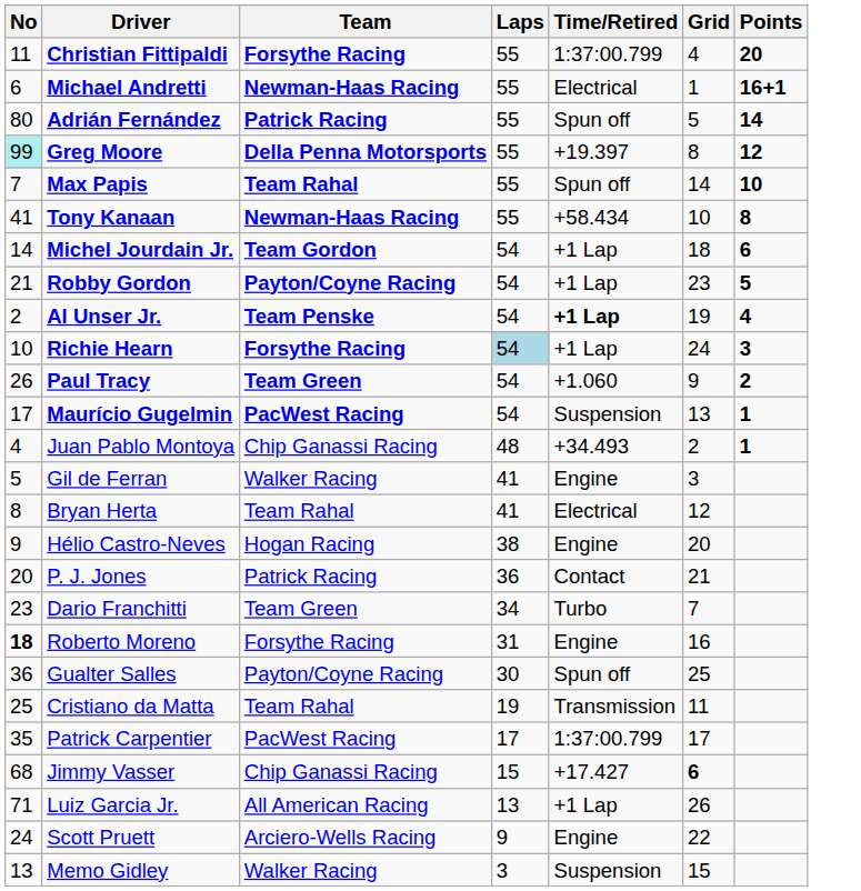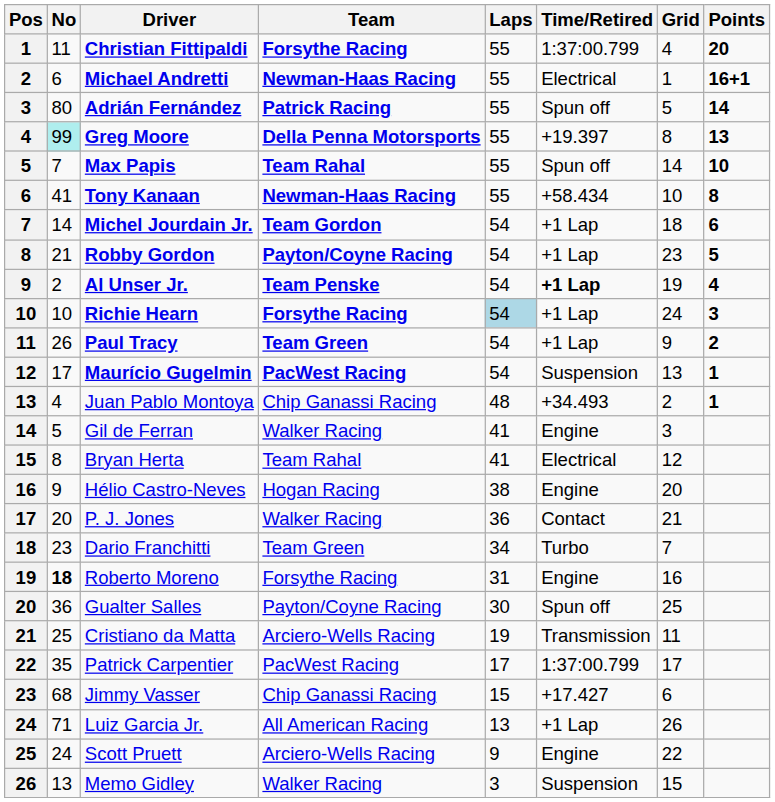 <table class="wikitable" style="font-size:95%;">
 <tr>
+<th>Pos</th>
 <th>No</th>
 <th>Driver</th>
 <th>Team</th>
 <th>Laps</th>
 <th>Time/Retired</th>
 <th>Grid</th>
 <th>Points</th>
 </tr>
 <tr>
+<th>1</th>
 <td>11</td>
 <td> <strong><a href='#'>Christian Fittipaldi</a></strong></td>
 <td><strong><a href='#'>Forsythe Racing</a></strong></td>
 <td>55</td>
 <td>1:37:00.799</td>
 <td>4</td>
 <td><strong>20</strong></td>
 </tr>
 <tr>
+<th>2</th>
 <td>6</td>
 <td> <strong><a href='#'>Michael Andretti</a></strong></td>
 <td><strong><a href='#'>Newman-Haas Racing</a></strong></td>
 <td>55</td>
 <td>Electrical</td>
 <td>1</td>
 <td><strong>16+1</strong></td>
 </tr>
 <tr>
+<th>3</th>
 <td>80</td>
 <td> <strong><a href='#'>Adrián Fernández</a></strong></td>
 <td><strong><a href='#'>Patrick Racing</a></strong></td>
 <td>55</td>
 <td>Spun off</td>
 <td>5</td>
 <td><strong>14</strong></td>
 </tr>
 <tr>
+<th>4</th>
 <td style="background: paleturquoise;">99</td>
 <td> <strong><a href='#'>Greg Moore</a></strong></td>
 <td><strong><a href='#'>Della Penna Motorsports</a></strong></td>
 <td>55</td>
 <td>+19.397</td>
 <td>8</td>
-<td><strong>12</strong></td>
+<td><strong>13</strong></td>
 </tr>
 <tr>
+<th>5</th>
 <td>7</td>
 <td> <strong><a href='#'>Max Papis</a></strong></td>
 <td><strong><a href='#'>Team Rahal</a></strong></td>
 <td>55</td>
 <td>Spun off</td>
 <td>14</td>
 <td><strong>10</strong></td>
 </tr>
 <tr>
+<th>6</th>
 <td>41</td>
 <td> <strong><a href='#'>Tony Kanaan</a></strong></td>
 <td><strong><a href='#'>Newman-Haas Racing</a></strong></td>
 <td>55</td>
 <td>+58.434</td>
 <td>10</td>
 <td><strong>8</strong></td>
 </tr>
 <tr>
+<th>7</th>
 <td>14</td>
 <td> <strong><a href='#'>Michel Jourdain Jr.</a></strong></td>
 <td><strong><a href='#'>Team Gordon</a></strong></td>
 <td>54</td>
 <td>+1 Lap</td>
 <td>18</td>
 <td><strong>6</strong></td>
 </tr>
 <tr>
+<th>8</th>
 <td>21</td>
 <td> <strong><a href='#'>Robby Gordon</a></strong></td>
 <td><strong><a href='#'>Payton/Coyne Racing</a></strong></td>
 <td>54</td>
 <td>+1 Lap</td>
 <td>23</td>
 <td><strong>5</strong></td>
 </tr>
 <tr>
+<th>9</th>
 <td>2</td>
 <td> <strong><a href='#'>Al Unser Jr.</a></strong></td>
 <td><strong><a href='#'>Team Penske</a></strong></td>
 <td>54</td>
 <td><strong>+1 Lap</strong></td>
 <td>19</td>
 <td><strong>4</strong></td>
 </tr>
 <tr>
+<th>10</th>
 <td>10</td>
 <td> <strong><a href='#'>Richie Hearn</a></strong></td>
 <td><strong><a href='#'>Forsythe Racing</a></strong></td>
 <td style="background: lightblue;">54</td>
 <td>+1 Lap</td>
 <td>24</td>
 <td><strong>3</strong></td>
 </tr>
 <tr>
+<th>11</th>
 <td>26</td>
 <td> <strong><a href='#'>Paul Tracy</a></strong></td>
 <td><strong><a href='#'>Team Green</a></strong></td>
 <td>54</td>
-<td>+1.060</td>
+<td>+1 Lap</td>
 <td>9</td>
 <td><strong>2</strong></td>
 </tr>
 <tr>
+<th>12</th>
 <td>17</td>
 <td> <strong><a href='#'>Maurício Gugelmin</a></strong></td>
 <td><strong><a href='#'>PacWest Racing</a></strong></td>
 <td>54</td>
 <td>Suspension</td>
 <td>13</td>
 <td><strong>1</strong></td>
 </tr>
 <tr>
+<th>13</th>
 <td>4</td>
 <td> <a href='#'>Juan Pablo Montoya</a></td>
 <td><a href='#'>Chip Ganassi Racing</a></td>
 <td>48</td>
 <td>+34.493</td>
 <td>2</td>
 <td><strong>1</strong></td>
 </tr>
 <tr>
+<th>14</th>
 <td>5</td>
 <td> <a href='#'>Gil de Ferran</a></td>
 <td><a href='#'>Walker Racing</a></td>
 <td>41</td>
 <td>Engine</td>
 <td>3</td>
 <td></td>
 </tr>
 <tr>
+<th>15</th>
 <td>8</td>
 <td> <a href='#'>Bryan Herta</a></td>
 <td><a href='#'>Team Rahal</a></td>
 <td>41</td>
 <td>Electrical</td>
 <td>12</td>
 <td></td>
 </tr>
 <tr>
+<th>16</th>
 <td>9</td>
 <td> <a href='#'>Hélio Castro-Neves</a></td>
 <td><a href='#'>Hogan Racing</a></td>
 <td>38</td>
 <td>Engine</td>
 <td>20</td>
 <td></td>
 </tr>
 <tr>
+<th>17</th>
 <td>20</td>
 <td> <a href='#'>P. J. Jones</a></td>
-<td><a href='#'>Patrick Racing</a></td>
+<td><a href='#'>Walker Racing</a></td>
 <td>36</td>
 <td>Contact</td>
 <td>21</td>
 <td></td>
 </tr>
 <tr>
+<th>18</th>
 <td>23</td>
 <td> <a href='#'>Dario Franchitti</a></td>
 <td><a href='#'>Team Green</a></td>
 <td>34</td>
 <td>Turbo</td>
 <td>7</td>
 <td></td>
 </tr>
 <tr>
+<th>19</th>
 <td><strong>18</strong></td>
 <td> <a href='#'>Roberto Moreno</a></td>
 <td><a href='#'>Forsythe Racing</a></td>
 <td>31</td>
 <td>Engine</td>
 <td>16</td>
 <td></td>
 </tr>
 <tr>
+<th>20</th>
 <td>36</td>
 <td> <a href='#'>Gualter Salles</a></td>
 <td><a href='#'>Payton/Coyne Racing</a></td>
 <td>30</td>
 <td>Spun off</td>
 <td>25</td>
 <td></td>
 </tr>
 <tr>
+<th>21</th>
 <td>25</td>
 <td> <a href='#'>Cristiano da Matta</a></td>
-<td><a href='#'>Team Rahal</a></td>
+<td><a href='#'>Arciero-Wells Racing</a></td>
 <td>19</td>
 <td>Transmission</td>
 <td>11</td>
 <td></td>
 </tr>
 <tr>
+<th>22</th>
 <td>35</td>
 <td> <a href='#'>Patrick Carpentier</a></td>
 <td><a href='#'>PacWest Racing</a></td>
 <td>17</td>
 <td>1:37:00.799</td>
 <td>17</td>
 <td></td>
 </tr>
 <tr>
+<th>23</th>
 <td>68</td>
 <td> <a href='#'>Jimmy Vasser</a></td>
 <td><a href='#'>Chip Ganassi Racing</a></td>
 <td>15</td>
 <td>+17.427</td>
-<td><strong>6</strong></td>
+<td>6</td>
 <td></td>
 </tr>
 <tr>
+<th>24</th>
 <td>71</td>
 <td> <a href='#'>Luiz Garcia Jr.</a></td>
 <td><a href='#'>All American Racing</a></td>
 <td>13</td>
 <td>+1 Lap</td>
 <td>26</td>
 <td></td>
 </tr>
 <tr>
+<th>25</th>
 <td>24</td>
 <td> <a href='#'>Scott Pruett</a></td>
 <td><a href='#'>Arciero-Wells Racing</a></td>
 <td>9</td>
 <td>Engine</td>
 <td>22</td>
 <td></td>
 </tr>
 <tr>
+<th>26</th>
 <td>13</td>
 <td> <a href='#'>Memo Gidley</a></td>
 <td><a href='#'>Walker Racing</a></td>
 <td>3</td>
 <td>Suspension</td>
 <td>15</td>
 <td></td>
 </tr>
 </table>
